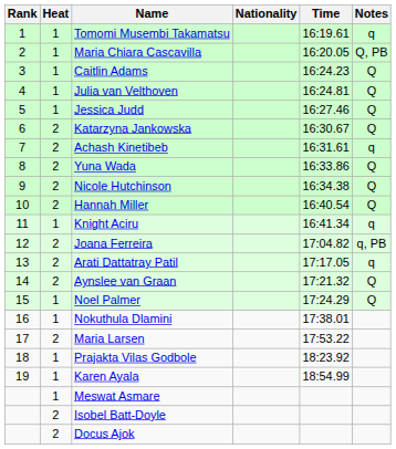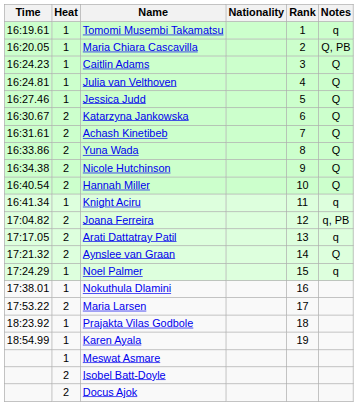 <table class="wikitable sortable" style="text-align:center">
 <tr>
-<th>Rank</th>
+<th>Time</th>
 <th>Heat</th>
 <th>Name</th>
 <th>Nationality</th>
-<th>Time</th>
+<th>Rank</th>
 <th>Notes</th>
 </tr>
 <tr bgcolor=ccffcc>
-<td>1</td>
+<td>16:19.61</td>
 <td>1</td>
 <td align=left><a href='#'>Tomomi Musembi Takamatsu</a></td>
 <td align=left></td>
-<td>16:19.61</td>
+<td>1</td>
 <td>q</td>
 </tr>
 <tr bgcolor=ccffcc>
-<td>2</td>
+<td>16:20.05</td>
 <td>1</td>
 <td align=left><a href='#'>Maria Chiara Cascavilla</a></td>
 <td align=left></td>
-<td>16:20.05</td>
+<td>2</td>
 <td>Q, PB</td>
 </tr>
 <tr bgcolor=ccffcc>
-<td>3</td>
+<td>16:24.23</td>
 <td>1</td>
 <td align=left><a href='#'>Caitlin Adams</a></td>
 <td align=left></td>
-<td>16:24.23</td>
+<td>3</td>
 <td>Q</td>
 </tr>
 <tr bgcolor=ccffcc>
-<td>4</td>
+<td>16:24.81</td>
 <td>1</td>
 <td align=left><a href='#'>Julia van Velthoven</a></td>
 <td align=left></td>
-<td>16:24.81</td>
+<td>4</td>
 <td>Q</td>
 </tr>
 <tr bgcolor=ccffcc>
-<td>5</td>
+<td>16:27.46</td>
 <td>1</td>
 <td align=left><a href='#'>Jessica Judd</a></td>
 <td align=left></td>
-<td>16:27.46</td>
+<td>5</td>
 <td>Q</td>
 </tr>
 <tr bgcolor=ccffcc>
-<td>6</td>
+<td>16:30.67</td>
 <td>2</td>
 <td align=left><a href='#'>Katarzyna Jankowska</a></td>
 <td align=left></td>
-<td>16:30.67</td>
+<td>6</td>
 <td>Q</td>
 </tr>
 <tr bgcolor=ccffcc>
-<td>7</td>
+<td>16:31.61</td>
 <td>2</td>
 <td align=left><a href='#'>Achash Kinetibeb</a></td>
 <td align=left></td>
-<td>16:31.61</td>
-<td>q</td>
+<td>7</td>
+<td>Q</td>
 </tr>
 <tr bgcolor=ccffcc>
-<td>8</td>
+<td>16:33.86</td>
 <td>2</td>
 <td align=left><a href='#'>Yuna Wada</a></td>
 <td align=left></td>
-<td>16:33.86</td>
+<td>8</td>
 <td>Q</td>
 </tr>
 <tr bgcolor=ccffcc>
-<td>9</td>
+<td>16:34.38</td>
 <td>2</td>
 <td align=left><a href='#'>Nicole Hutchinson</a></td>
 <td align=left></td>
-<td>16:34.38</td>
+<td>9</td>
 <td>Q</td>
 </tr>
 <tr bgcolor=ccffcc>
-<td>10</td>
+<td>16:40.54</td>
 <td>2</td>
 <td align=left><a href='#'>Hannah Miller</a></td>
 <td align=left></td>
-<td>16:40.54</td>
+<td>10</td>
 <td>Q</td>
 </tr>
 <tr bgcolor=ddffdd>
-<td>11</td>
+<td>16:41.34</td>
 <td>1</td>
 <td align=left><a href='#'>Knight Aciru</a></td>
 <td align=left></td>
-<td>16:41.34</td>
+<td>11</td>
 <td>q</td>
 </tr>
 <tr bgcolor=ddffdd>
-<td>12</td>
+<td>17:04.82</td>
 <td>2</td>
 <td align=left><a href='#'>Joana Ferreira</a></td>
 <td align=left></td>
-<td>17:04.82</td>
+<td>12</td>
 <td>q, PB</td>
 </tr>
 <tr bgcolor=ddffdd>
-<td>13</td>
+<td>17:17.05</td>
 <td>2</td>
 <td align=left><a href='#'>Arati Dattatray Patil</a></td>
 <td align=left></td>
-<td>17:17.05</td>
+<td>13</td>
 <td>q</td>
 </tr>
 <tr bgcolor=ddffdd>
-<td>14</td>
+<td>17:21.32</td>
 <td>2</td>
 <td align=left><a href='#'>Aynslee van Graan</a></td>
 <td align=left></td>
-<td>17:21.32</td>
+<td>14</td>
 <td>Q</td>
 </tr>
 <tr bgcolor=ddffdd>
-<td>15</td>
+<td>17:24.29</td>
 <td>1</td>
 <td align=left><a href='#'>Noel Palmer</a></td>
 <td align=left></td>
-<td>17:24.29</td>
-<td>Q</td>
+<td>15</td>
+<td>q</td>
 </tr>
 <tr>
-<td>16</td>
+<td>17:38.01</td>
 <td>1</td>
 <td align=left><a href='#'>Nokuthula Dlamini</a></td>
 <td align=left></td>
-<td>17:38.01</td>
+<td>16</td>
 <td></td>
 </tr>
 <tr>
-<td>17</td>
+<td>17:53.22</td>
 <td>2</td>
 <td align=left><a href='#'>Maria Larsen</a></td>
 <td align=left></td>
-<td>17:53.22</td>
+<td>17</td>
 <td></td>
 </tr>
 <tr>
-<td>18</td>
+<td>18:23.92</td>
 <td>1</td>
 <td align=left><a href='#'>Prajakta Vilas Godbole</a></td>
 <td align=left></td>
-<td>18:23.92</td>
+<td>18</td>
 <td></td>
 </tr>
 <tr>
-<td>19</td>
+<td>18:54.99</td>
 <td>1</td>
 <td align=left><a href='#'>Karen Ayala</a></td>
 <td align=left></td>
-<td>18:54.99</td>
+<td>19</td>
 <td></td>
 </tr>
 <tr>
 <td></td>
 <td>1</td>
 <td align=left><a href='#'>Meswat Asmare</a></td>
 <td align=left></td>
 <td></td>
 <td></td>
 </tr>
 <tr>
 <td></td>
 <td>2</td>
 <td align=left><a href='#'>Isobel Batt-Doyle</a></td>
 <td align=left></td>
 <td></td>
 <td></td>
 </tr>
 <tr>
 <td></td>
 <td>2</td>
 <td align=left><a href='#'>Docus Ajok</a></td>
 <td align=left></td>
 <td></td>
 <td></td>
 </tr>
 </table>
